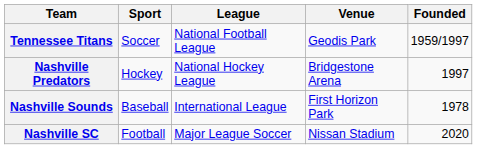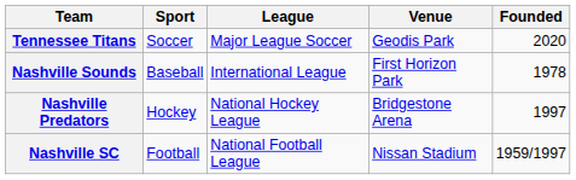 <table class="wikitable sortable plainrowheaders">
 <tr>
 <th scope="col">Team</th>
 <th scope="col">Sport</th>
 <th scope="col">League</th>
 <th scope="col">Venue</th>
 <th scope="col">Founded</th>
 </tr>
 <tr>
 <th scope="row"><a href='#'>Tennessee Titans</a></th>
 <td><a href='#'>Soccer</a></td>
-<td><a href='#'>National Football League</a></td>
+<td><a href='#'>Major League Soccer</a></td>
 <td><a href='#'>Geodis Park</a></td>
-<td align=right>1959/1997</td>
+<td align=right>2020</td>
+</tr>
+<tr>
+<th scope="row"><a href='#'>Nashville Sounds</a></th>
+<td><a href='#'>Baseball</a></td>
+<td><a href='#'>International League</a></td>
+<td><a href='#'>First Horizon Park</a></td>
+<td align=right>1978</td>
 </tr>
 <tr>
 <th scope="row"><a href='#'>Nashville Predators</a></th>
 <td><a href='#'>Hockey</a></td>
 <td><a href='#'>National Hockey League</a></td>
 <td><a href='#'>Bridgestone Arena</a></td>
 <td align=right>1997</td>
 </tr>
 <tr>
-<th scope="row"><a href='#'>Nashville Sounds</a></th>
-<td><a href='#'>Baseball</a></td>
-<td><a href='#'>International League</a></td>
-<td><a href='#'>First Horizon Park</a></td>
-<td align=right>1978</td>
-</tr>
-<tr>
 <th scope="row"><a href='#'>Nashville SC</a></th>
 <td><a href='#'>Football</a></td>
-<td><a href='#'>Major League Soccer</a></td>
+<td><a href='#'>National Football League</a></td>
 <td><a href='#'>Nissan Stadium</a></td>
-<td align=right>2020</td>
+<td align=right>1959/1997</td>
 </tr>
 </table>
